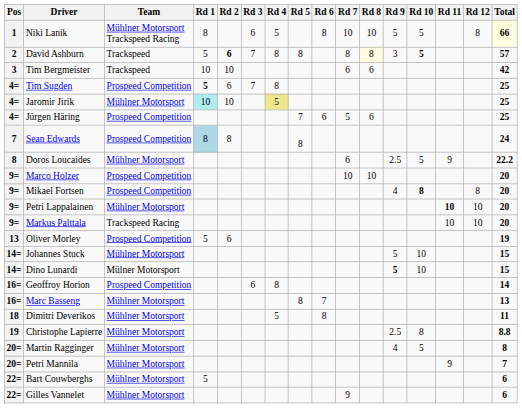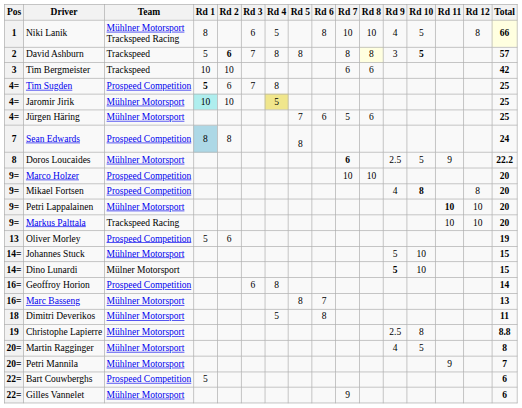 <table class="wikitable" style="font-size: 90%;">
 <tr>
 <th>Pos</th>
 <th>Driver</th>
 <th>Team</th>
 <th>Rd 1</th>
 <th>Rd 2</th>
 <th>Rd 3</th>
 <th>Rd 4</th>
 <th>Rd 5</th>
 <th>Rd 6</th>
 <th>Rd 7</th>
 <th>Rd 8</th>
 <th>Rd 9</th>
 <th>Rd 10</th>
 <th>Rd 11</th>
 <th>Rd 12</th>
 <th>Total</th>
 </tr>
 <tr>
 <th>1</th>
 <td> Niki Lanik</td>
 <td> <a href='#'>Mühlner Motorsport</a><br> Trackspeed Racing</td>
 <td align=center>8</td>
 <td></td>
 <td align=center>6</td>
 <td align=center>5</td>
 <td></td>
 <td align=center>8</td>
 <td align=center>10</td>
 <td align=center>10</td>
-<td align=center>5</td>
+<td align=center>4</td>
 <td align=center>5</td>
 <td></td>
 <td align=center>8</td>
 <td align=center style="background: lightyellow;"><strong>66</strong></td>
 </tr>
 <tr>
 <th>2</th>
 <td> David Ashburn</td>
 <td> Trackspeed</td>
 <td align=center>5</td>
 <td align=center><strong>6</strong></td>
 <td align=center>7</td>
 <td align=center>8</td>
 <td align=center>8</td>
 <td></td>
 <td align=center>8</td>
 <td align=center style="background: lightyellow;">8</td>
 <td align=center>3</td>
 <td align=center><strong>5</strong></td>
 <td></td>
 <td></td>
 <td align=center><strong>57</strong></td>
 </tr>
 <tr>
 <th>3</th>
 <td> Tim Bergmeister</td>
 <td> Trackspeed</td>
 <td align=center>10</td>
 <td align=center>10</td>
 <td></td>
 <td></td>
 <td></td>
 <td></td>
 <td align=center>6</td>
 <td align=center>6</td>
 <td></td>
 <td></td>
 <td></td>
 <td></td>
 <td align=center><strong>42</strong></td>
 </tr>
 <tr>
 <th>4=</th>
 <td> <a href='#'>Tim Sugden</a></td>
 <td> <a href='#'>Prospeed Competition</a></td>
 <td align=center><strong>5</strong></td>
 <td align=center>6</td>
 <td align=center>7</td>
 <td align=center>8</td>
 <td></td>
 <td></td>
 <td></td>
 <td></td>
 <td></td>
 <td></td>
 <td></td>
 <td></td>
 <td align=center><strong>25</strong></td>
 </tr>
 <tr>
 <th>4=</th>
 <td> Jaromir Jirik</td>
 <td> <a href='#'>Mühlner Motorsport</a></td>
 <td align=center style="background: paleturquoise;">10</td>
 <td align=center>10</td>
 <td></td>
 <td align=center style="background: khaki;">5</td>
 <td></td>
 <td></td>
 <td></td>
 <td></td>
 <td></td>
 <td></td>
 <td></td>
 <td></td>
 <td align=center><strong>25</strong></td>
 </tr>
 <tr>
 <th>4=</th>
 <td> Jürgen Häring</td>
-<td> <a href='#'>Prospeed Competition</a></td>
+<td> <a href='#'>Mühlner Motorsport</a></td>
 <td></td>
 <td></td>
 <td></td>
 <td></td>
 <td align=center>7</td>
 <td align=center>6</td>
 <td align=center>5</td>
 <td align=center>6</td>
 <td></td>
 <td></td>
 <td></td>
 <td></td>
 <td align=center><strong>25</strong></td>
 </tr>
 <tr>
 <th>7</th>
 <td> <a href='#'>Sean Edwards</a></td>
 <td> <a href='#'>Prospeed Competition</a></td>
 <td align=center style="background: lightblue;">8<br></td>
 <td align=center>8<br></td>
 <td></td>
 <td></td>
 <td align=center><br>8</td>
 <td></td>
 <td></td>
 <td></td>
 <td></td>
 <td></td>
 <td></td>
 <td></td>
 <td align=center><strong>24</strong></td>
 </tr>
 <tr>
 <th>8</th>
 <td> Doros Loucaides</td>
 <td> <a href='#'>Mühlner Motorsport</a></td>
 <td></td>
 <td></td>
 <td></td>
 <td></td>
 <td></td>
 <td></td>
-<td align=center>6</td>
+<td align=center><strong>6</strong></td>
 <td></td>
 <td align=center>2.5</td>
 <td align=center>5</td>
 <td align=center>9</td>
 <td></td>
 <td align=center><strong>22.2</strong></td>
 </tr>
 <tr>
 <th>9=</th>
 <td> <a href='#'>Marco Holzer</a></td>
 <td> <a href='#'>Prospeed Competition</a></td>
 <td></td>
 <td></td>
 <td></td>
 <td></td>
 <td></td>
 <td></td>
 <td align=center>10</td>
 <td align=center>10</td>
 <td></td>
 <td></td>
 <td></td>
 <td></td>
 <td align=center><strong>20</strong></td>
 </tr>
 <tr>
 <th>9=</th>
 <td> Mikael Fortsen</td>
 <td> <a href='#'>Prospeed Competition</a></td>
 <td></td>
 <td></td>
 <td></td>
 <td></td>
 <td></td>
 <td></td>
 <td></td>
 <td></td>
 <td align=center>4</td>
 <td align=center><strong>8</strong></td>
 <td></td>
 <td align=center>8</td>
 <td align=center><strong>20</strong></td>
 </tr>
 <tr>
 <th>9=</th>
 <td> Petri Lappalainen</td>
 <td> <a href='#'>Mühlner Motorsport</a></td>
 <td></td>
 <td></td>
 <td></td>
 <td></td>
 <td></td>
 <td></td>
 <td></td>
 <td></td>
 <td></td>
 <td></td>
 <td align=center><strong>10</strong></td>
 <td align=center>10</td>
 <td align=center><strong>20</strong></td>
 </tr>
 <tr>
 <th>9=</th>
 <td> <a href='#'>Markus Palttala</a></td>
 <td> Trackspeed Racing</td>
 <td></td>
 <td></td>
 <td></td>
 <td></td>
 <td></td>
 <td></td>
 <td></td>
 <td></td>
 <td></td>
 <td></td>
 <td align=center>10</td>
 <td align=center>10</td>
 <td align=center><strong>20</strong></td>
 </tr>
 <tr>
 <th>13</th>
 <td> Oliver Morley</td>
 <td> <a href='#'>Prospeed Competition</a></td>
 <td align=center>5</td>
 <td align=center>6</td>
 <td></td>
 <td></td>
 <td></td>
 <td></td>
 <td></td>
 <td></td>
 <td></td>
 <td></td>
 <td></td>
 <td></td>
 <td align=center><strong>19</strong></td>
 </tr>
 <tr>
 <th>14=</th>
 <td> Johannes Stuck</td>
 <td> <a href='#'>Mühlner Motorsport</a></td>
 <td></td>
 <td></td>
 <td></td>
 <td></td>
 <td></td>
 <td></td>
 <td></td>
 <td></td>
 <td align=center>5</td>
 <td align=center>10</td>
 <td></td>
 <td></td>
 <td align=center><strong>15</strong></td>
 </tr>
 <tr>
 <th>14=</th>
 <td> Dino Lunardi</td>
 <td> Mülner Motorsport</td>
 <td></td>
 <td></td>
 <td></td>
 <td></td>
 <td></td>
 <td></td>
 <td></td>
 <td></td>
 <td align=center><strong>5</strong></td>
 <td align=center>10</td>
 <td></td>
 <td></td>
 <td align=center><strong>15</strong></td>
 </tr>
 <tr>
 <th>16=</th>
 <td> Geoffroy Horion</td>
 <td> <a href='#'>Prospeed Competition</a></td>
 <td></td>
 <td></td>
 <td align=center>6</td>
 <td align=center>8</td>
 <td></td>
 <td></td>
 <td></td>
 <td></td>
 <td></td>
 <td></td>
 <td></td>
 <td></td>
 <td align=center><strong>14</strong></td>
 </tr>
 <tr>
 <th>16=</th>
 <td> <a href='#'>Marc Basseng</a></td>
 <td> <a href='#'>Mühlner Motorsport</a></td>
 <td></td>
 <td></td>
 <td></td>
 <td></td>
 <td align=center>8</td>
 <td align=center>7</td>
 <td></td>
 <td></td>
 <td></td>
 <td></td>
 <td></td>
 <td></td>
 <td align=center><strong>13</strong></td>
 </tr>
 <tr>
 <th>18</th>
 <td> Dimitri Deverikos</td>
 <td> <a href='#'>Mühlner Motorsport</a></td>
 <td></td>
 <td></td>
 <td></td>
 <td align=center>5</td>
 <td></td>
 <td align=center>8</td>
 <td></td>
 <td></td>
 <td></td>
 <td></td>
 <td></td>
 <td></td>
 <td align=center><strong>11</strong></td>
 </tr>
 <tr>
 <th>19</th>
 <td> Christophe Lapierre</td>
 <td> <a href='#'>Mühlner Motorsport</a></td>
 <td></td>
 <td></td>
 <td></td>
 <td></td>
 <td></td>
 <td></td>
 <td></td>
 <td></td>
 <td align=center>2.5</td>
 <td align=center>8</td>
 <td></td>
 <td></td>
 <td align=center><strong>8.8</strong></td>
 </tr>
 <tr>
 <th>20=</th>
 <td> Martin Ragginger</td>
 <td> <a href='#'>Mühlner Motorsport</a></td>
 <td></td>
 <td></td>
 <td></td>
 <td></td>
 <td></td>
 <td></td>
 <td></td>
 <td></td>
 <td align=center>4</td>
 <td align=center>5</td>
 <td></td>
 <td></td>
 <td align=center><strong>8</strong></td>
 </tr>
 <tr>
 <th>20=</th>
 <td> Petri Mannila</td>
 <td> <a href='#'>Mühlner Motorsport</a></td>
 <td></td>
 <td></td>
 <td></td>
 <td></td>
 <td></td>
 <td></td>
 <td></td>
 <td></td>
 <td></td>
 <td></td>
 <td align=center>9</td>
 <td></td>
 <td align=center><strong>7</strong></td>
 </tr>
 <tr>
 <th>22=</th>
 <td> Bart Couwberghs</td>
-<td> <a href='#'>Mühlner Motorsport</a></td>
+<td> <a href='#'>Prospeed Competition</a></td>
 <td align=center>5</td>
 <td></td>
 <td></td>
 <td></td>
 <td></td>
 <td></td>
 <td></td>
 <td></td>
 <td></td>
 <td></td>
 <td></td>
 <td></td>
 <td align=center><strong>6</strong></td>
 </tr>
 <tr>
 <th>22=</th>
 <td> Gilles Vannelet</td>
 <td> <a href='#'>Mühlner Motorsport</a></td>
 <td></td>
 <td></td>
 <td></td>
 <td></td>
 <td></td>
 <td></td>
 <td align=center>9</td>
 <td></td>
 <td></td>
 <td></td>
 <td></td>
 <td></td>
 <td align=center><strong>6</strong></td>
 </tr>
 </table>
